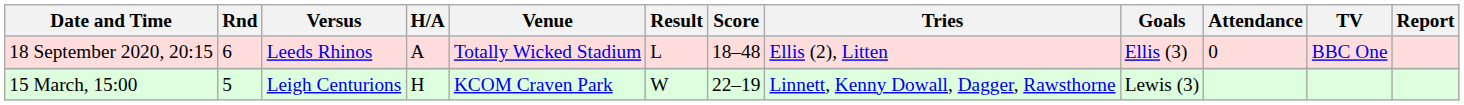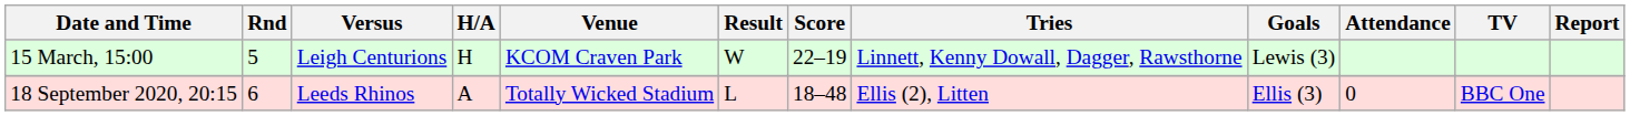 <table class="wikitable" style="font-size:85%;">
 <tr>
 <th>Date and Time</th>
 <th>Rnd</th>
 <th>Versus</th>
 <th>H/A</th>
 <th>Venue</th>
 <th>Result</th>
 <th>Score</th>
 <th>Tries</th>
 <th>Goals</th>
 <th>Attendance</th>
 <th>TV</th>
 <th>Report</th>
 </tr>
+<tr style="background:#ddffdd;" width=20 | >
+<td>15 March, 15:00</td>
+<td>5</td>
+<td> <a href='#'>Leigh Centurions</a></td>
+<td>H</td>
+<td><a href='#'>KCOM Craven Park</a></td>
+<td>W</td>
+<td>22–19</td>
+<td><a href='#'>Linnett</a>, <a href='#'>Kenny Dowall</a>, <a href='#'>Dagger</a>, <a href='#'>Rawsthorne</a></td>
+<td>Lewis (3)</td>
+<td></td>
+<td></td>
+<td></td>
+</tr>
+<tr>
+</tr>
 <tr style="background:#ffdddd;" width=20 | >
 <td>18 September 2020, 20:15</td>
 <td>6</td>
 <td> <a href='#'>Leeds Rhinos</a></td>
 <td>A</td>
 <td><a href='#'>Totally Wicked Stadium</a></td>
 <td>L</td>
 <td>18–48</td>
 <td><a href='#'>Ellis</a> (2), <a href='#'>Litten</a></td>
 <td><a href='#'>Ellis</a> (3)</td>
 <td>0</td>
 <td><a href='#'>BBC One</a></td>
 <td></td>
 </tr>
-<tr>
-</tr>
-<tr style="background:#ddffdd;" width=20 | >
-<td>15 March, 15:00</td>
-<td>5</td>
-<td> <a href='#'>Leigh Centurions</a></td>
-<td>H</td>
-<td><a href='#'>KCOM Craven Park</a></td>
-<td>W</td>
-<td>22–19</td>
-<td><a href='#'>Linnett</a>, <a href='#'>Kenny Dowall</a>, <a href='#'>Dagger</a>, <a href='#'>Rawsthorne</a></td>
-<td>Lewis (3)</td>
-<td></td>
-<td></td>
-<td></td>
-</tr>
 </table>
